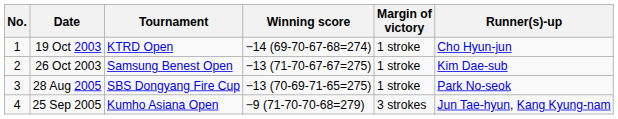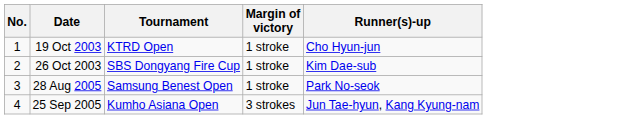 <table class="wikitable" style="font-size:95%;">
 <tr>
 <th>No.</th>
 <th>Date</th>
 <th>Tournament</th>
-<th>Winning score</th>
 <th>Margin of<br>victory</th>
 <th>Runner(s)-up</th>
 </tr>
 <tr>
 <td align=center>1</td>
 <td align=right>19 Oct <a href='#'>2003</a></td>
 <td><a href='#'>KTRD Open</a></td>
-<td>−14 (69-70-67-68=274)</td>
 <td>1 stroke</td>
 <td> <a href='#'>Cho Hyun-jun</a></td>
 </tr>
 <tr>
 <td align=center>2</td>
 <td align=right>26 Oct 2003</td>
-<td><a href='#'>Samsung Benest Open</a></td>
-<td>−13 (71-70-67-67=275)</td>
+<td><a href='#'>SBS Dongyang Fire Cup</a></td>
 <td>1 stroke</td>
 <td> <a href='#'>Kim Dae-sub</a></td>
 </tr>
 <tr>
 <td align=center>3</td>
 <td align=right>28 Aug <a href='#'>2005</a></td>
-<td><a href='#'>SBS Dongyang Fire Cup</a></td>
-<td>−13 (70-69-71-65=275)</td>
+<td><a href='#'>Samsung Benest Open</a></td>
 <td>1 stroke</td>
 <td> <a href='#'>Park No-seok</a></td>
 </tr>
 <tr>
 <td align=center>4</td>
 <td align=right>25 Sep 2005</td>
 <td><a href='#'>Kumho Asiana Open</a></td>
-<td>−9 (71-70-70-68=279)</td>
 <td>3 strokes</td>
 <td> <a href='#'>Jun Tae-hyun</a>,  <a href='#'>Kang Kyung-nam</a></td>
 </tr>
 </table>
